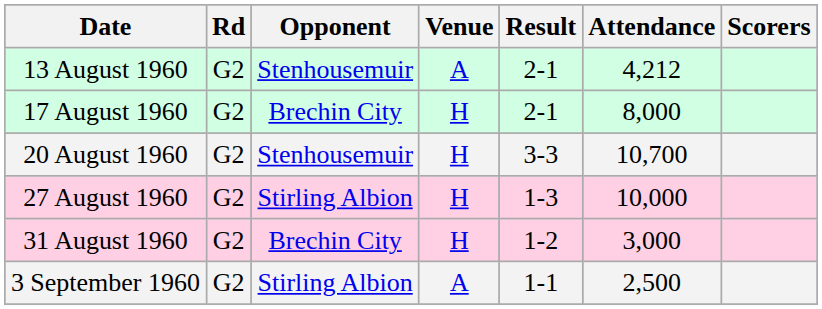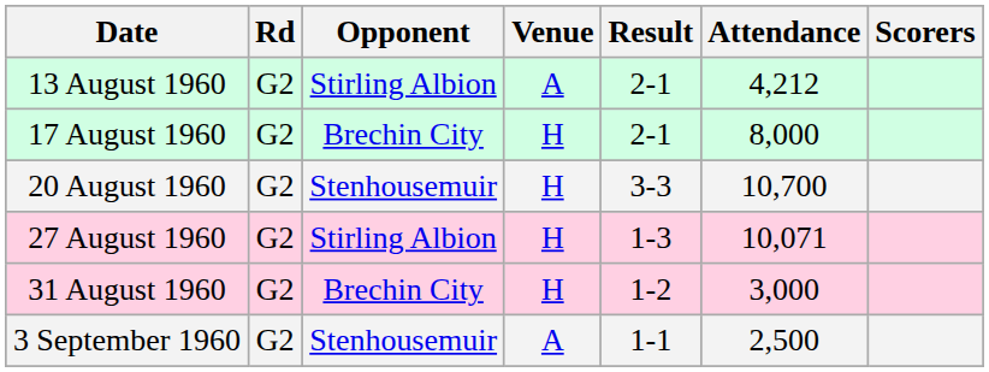 <table class="wikitable sortable" style="font-size:95%; text-align:center">
 <tr>
 <th>Date</th>
 <th>Rd</th>
 <th>Opponent</th>
 <th>Venue</th>
 <th>Result</th>
 <th>Attendance</th>
 <th>Scorers</th>
 </tr>
 <tr bgcolor = "#d0ffe3">
 <td>13 August 1960</td>
 <td>G2</td>
-<td><a href='#'>Stenhousemuir</a></td>
+<td><a href='#'>Stirling Albion</a></td>
 <td><a href='#'>A</a></td>
 <td>2-1</td>
 <td>4,212</td>
 <td></td>
 </tr>
 <tr bgcolor = "#d0ffe3">
 <td>17 August 1960</td>
 <td>G2</td>
 <td><a href='#'>Brechin City</a></td>
 <td><a href='#'>H</a></td>
 <td>2-1</td>
 <td>8,000</td>
 <td></td>
 </tr>
 <tr bgcolor = "#f3f3f3">
 <td>20 August 1960</td>
 <td>G2</td>
 <td><a href='#'>Stenhousemuir</a></td>
 <td><a href='#'>H</a></td>
 <td>3-3</td>
 <td>10,700</td>
 <td></td>
 </tr>
 <tr bgcolor = "#ffd0e3">
 <td>27 August 1960</td>
 <td>G2</td>
 <td><a href='#'>Stirling Albion</a></td>
 <td><a href='#'>H</a></td>
 <td>1-3</td>
-<td>10,000</td>
+<td>10,071</td>
 <td></td>
 </tr>
 <tr bgcolor = "#ffd0e3">
 <td>31 August 1960</td>
 <td>G2</td>
 <td><a href='#'>Brechin City</a></td>
 <td><a href='#'>H</a></td>
 <td>1-2</td>
 <td>3,000</td>
 <td></td>
 </tr>
 <tr bgcolor = "#f3f3f3">
 <td>3 September 1960</td>
 <td>G2</td>
-<td><a href='#'>Stirling Albion</a></td>
+<td><a href='#'>Stenhousemuir</a></td>
 <td><a href='#'>A</a></td>
 <td>1-1</td>
 <td>2,500</td>
 <td></td>
 </tr>
 </table>
